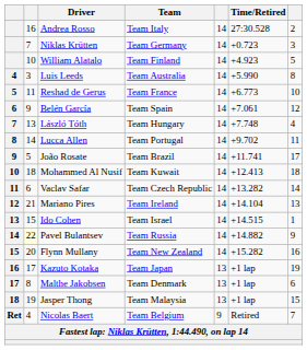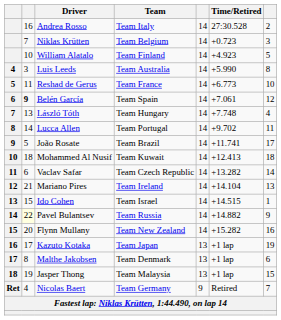 <table class="wikitable" style="font-size:85%;">
 <tr>
 <th scope="col"></th>
 <th scope="col"></th>
 <th scope="col">Driver</th>
 <th scope="col">Team</th>
 <th scope="col"></th>
 <th scope="col">Time/Retired</th>
 <th scope="col"></th>
 </tr>
 <tr>
 <th></th>
 <td>16</td>
 <td><a href='#'>Andrea Rosso</a></td>
 <td> <a href='#'>Team Italy</a></td>
 <td>14</td>
 <td>27:30.528</td>
 <td>2</td>
 </tr>
 <tr>
 <th></th>
 <td>7</td>
 <td><a href='#'>Niklas Krütten</a></td>
-<td> <a href='#'>Team Germany</a></td>
+<td> <a href='#'>Team Belgium</a></td>
 <td>14</td>
 <td>+0.723</td>
 <td>3</td>
 </tr>
 <tr>
 <th></th>
 <td>10</td>
 <td><a href='#'>William Alatalo</a></td>
 <td> <a href='#'>Team Finland</a></td>
 <td>14</td>
 <td>+4.923</td>
 <td>5</td>
 </tr>
 <tr>
 <th>4</th>
 <td>3</td>
 <td><a href='#'>Luis Leeds</a></td>
 <td> <a href='#'>Team Australia</a></td>
 <td>14</td>
 <td>+5.990</td>
 <td>8</td>
 </tr>
 <tr>
 <th>5</th>
 <td>11</td>
 <td><a href='#'>Reshad de Gerus</a></td>
 <td> <a href='#'>Team France</a></td>
 <td>14</td>
 <td>+6.773</td>
 <td>10</td>
 </tr>
 <tr>
 <th>6</th>
-<td>9</td>
+<td><strong>9</strong></td>
 <td><a href='#'>Belén García</a></td>
 <td> Team Spain</td>
 <td>14</td>
 <td>+7.061</td>
 <td>12</td>
 </tr>
 <tr>
 <th>7</th>
 <td>13</td>
 <td><a href='#'>László Tóth</a></td>
 <td> Team Hungary</td>
 <td>14</td>
 <td>+7.748</td>
 <td>4</td>
 </tr>
 <tr>
 <th>8</th>
 <td>14</td>
 <td><a href='#'>Lucca Allen</a></td>
 <td> Team Portugal</td>
 <td>14</td>
 <td>+9.702</td>
 <td>11</td>
 </tr>
 <tr>
 <th>9</th>
 <td>5</td>
 <td>João Rosate</td>
 <td> Team Brazil</td>
 <td>14</td>
 <td>+11.741</td>
 <td>17</td>
 </tr>
 <tr>
 <th>10</th>
 <td>18</td>
 <td>Mohammed Al Nusif</td>
 <td> Team Kuwait</td>
 <td>14</td>
 <td>+12.413</td>
 <td>18</td>
 </tr>
 <tr>
 <th>11</th>
 <td>6</td>
 <td>Vaclav Safar</td>
 <td> Team Czech Republic</td>
 <td>14</td>
 <td>+13.282</td>
 <td>14</td>
 </tr>
 <tr>
 <th>12</th>
 <td>21</td>
 <td>Mariano Pires</td>
 <td> <a href='#'>Team Ireland</a></td>
 <td>14</td>
 <td>+14.104</td>
 <td>13</td>
 </tr>
 <tr>
 <th>13</th>
 <td>15</td>
 <td><a href='#'>Ido Cohen</a></td>
 <td> Team Israel</td>
 <td>14</td>
 <td>+14.515</td>
 <td>1</td>
 </tr>
 <tr>
 <th>14</th>
 <td style="background: lightyellow;">22</td>
 <td>Pavel Bulantsev</td>
 <td> <a href='#'>Team Russia</a></td>
 <td>14</td>
 <td>+14.882</td>
 <td>9</td>
 </tr>
 <tr>
 <th>15</th>
 <td>20</td>
 <td>Flynn Mullany</td>
 <td> <a href='#'>Team New Zealand</a></td>
 <td>14</td>
 <td>+15.282</td>
 <td>16</td>
 </tr>
 <tr>
 <th>16</th>
 <td>17</td>
 <td><a href='#'>Kazuto Kotaka</a></td>
 <td> <a href='#'>Team Japan</a></td>
 <td>13</td>
 <td>+1 lap</td>
 <td>19</td>
 </tr>
 <tr>
 <th>17</th>
 <td>8</td>
 <td><a href='#'>Malthe Jakobsen</a></td>
 <td> Team Denmark</td>
 <td>13</td>
 <td>+1 lap</td>
 <td>6</td>
 </tr>
 <tr>
 <th>18</th>
 <td>19</td>
 <td>Jasper Thong</td>
 <td> Team Malaysia</td>
 <td>13</td>
 <td>+1 lap</td>
 <td>15</td>
 </tr>
 <tr>
 <th>Ret</th>
 <td>4</td>
 <td><a href='#'>Nicolas Baert</a></td>
-<td> <a href='#'>Team Belgium</a></td>
+<td> <a href='#'>Team Germany</a></td>
 <td>9</td>
 <td>Retired</td>
 <td>7</td>
 </tr>
 <tr>
 <th colspan=7><em>Fastest lap: <a href='#'>Niklas Krütten</a>, 1:44.490, on lap 14</em></th>
 </tr>
 <tr class="sortbottom">
 <th colspan=7></th>
 </tr>
 </table>
